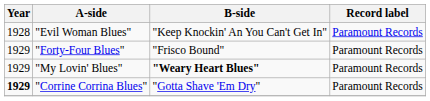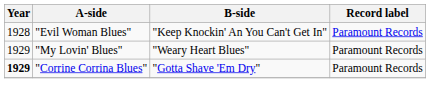 <table class="wikitable sortable">
 <tr>
 <th>Year</th>
 <th>A-side</th>
 <th>B-side</th>
 <th>Record label</th>
 </tr>
 <tr>
 <td>1928</td>
 <td>"Evil Woman Blues"</td>
 <td>"Keep Knockin' An You Can't Get In"</td>
 <td style="text-align:center;"><a href='#'>Paramount Records</a></td>
 </tr>
 <tr>
 <td>1929</td>
-<td>"<a href='#'>Forty-Four Blues</a>"</td>
-<td>"Frisco Bound"</td>
-<td style="text-align:center;">Paramount Records</td>
-</tr>
-<tr>
-<td>1929</td>
 <td>"My Lovin' Blues"</td>
-<td><strong>"Weary Heart Blues"</strong></td>
+<td>"Weary Heart Blues"</td>
 <td style="text-align:center;">Paramount Records</td>
 </tr>
 <tr>
 <td><strong>1929</strong></td>
 <td>"<a href='#'>Corrine Corrina Blues</a>"</td>
 <td>"<a href='#'>Gotta Shave 'Em Dry</a>"</td>
 <td style="text-align:center;">Paramount Records</td>
 </tr>
 <tr>
 </tr>
 </table>
